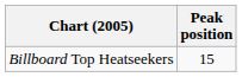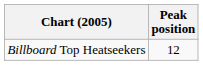 <table class="wikitable">
 <tr>
 <th>Chart (2005)</th>
 <th>Peak<br>position</th>
 </tr>
 <tr>
 <td><em>Billboard</em> Top Heatseekers</td>
-<td align="center">15</td>
+<td align="center">12</td>
 </tr>
 </table>
